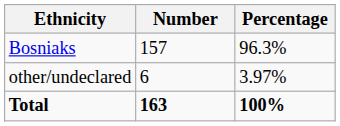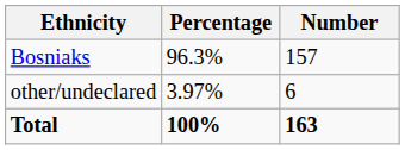 <table class="wikitable">
 <tr>
 <th width="100px">Ethnicity</th>
+<th width="80px">Percentage</th>
 <th width="80px">Number</th>
-<th width="80px">Percentage</th>
 </tr>
 <tr>
 <td><a href='#'>Bosniaks</a></td>
+<td>96.3%</td>
 <td>157</td>
-<td>96.3%</td>
 </tr>
 <tr>
 <td>other/undeclared</td>
+<td>3.97%</td>
 <td>6</td>
-<td>3.97%</td>
 </tr>
 <tr>
 <td><strong>Total</strong></td>
+<td><strong>100%</strong></td>
 <td><strong>163</strong></td>
-<td><strong>100%</strong></td>
 </tr>
 </table>
